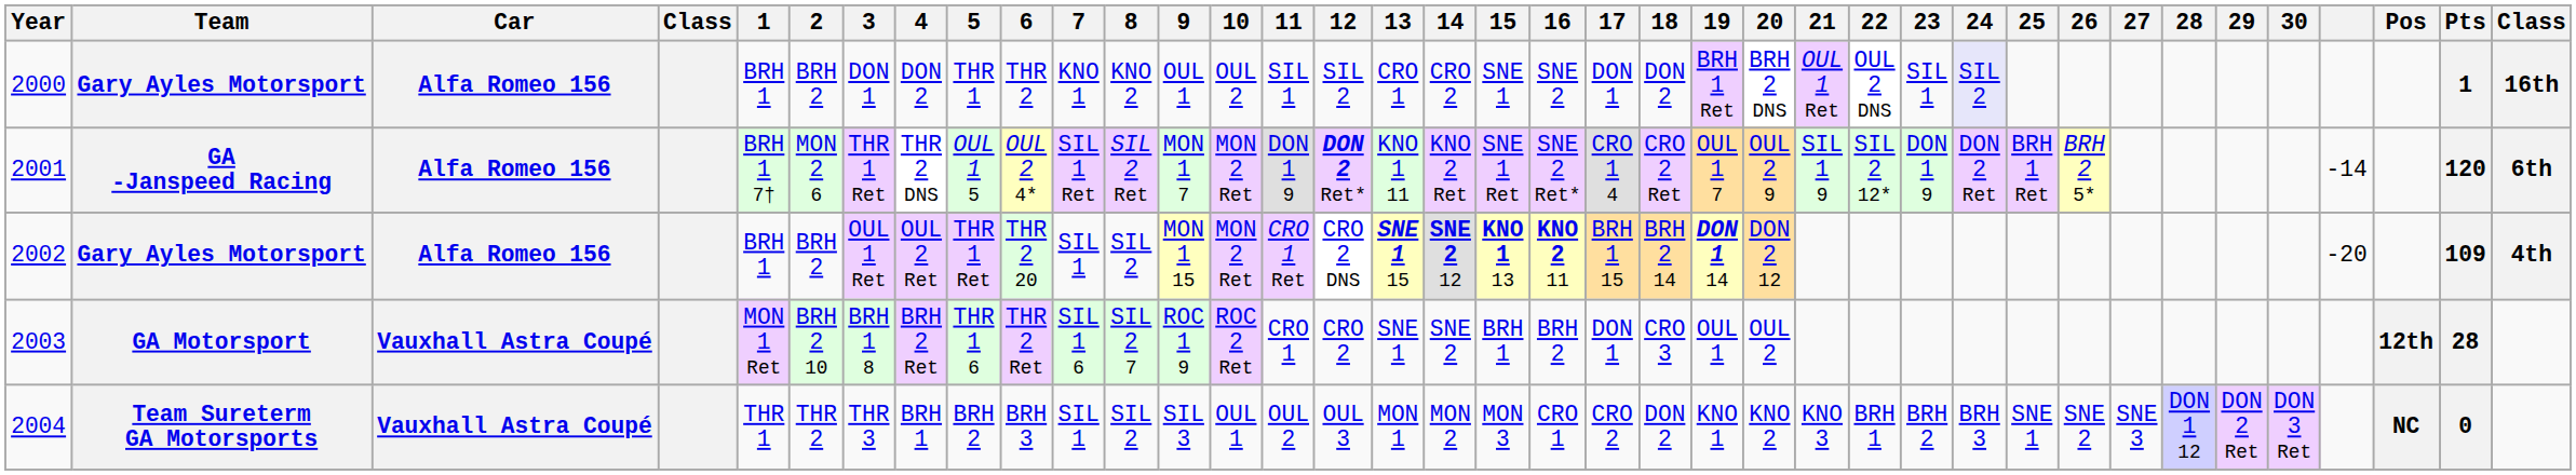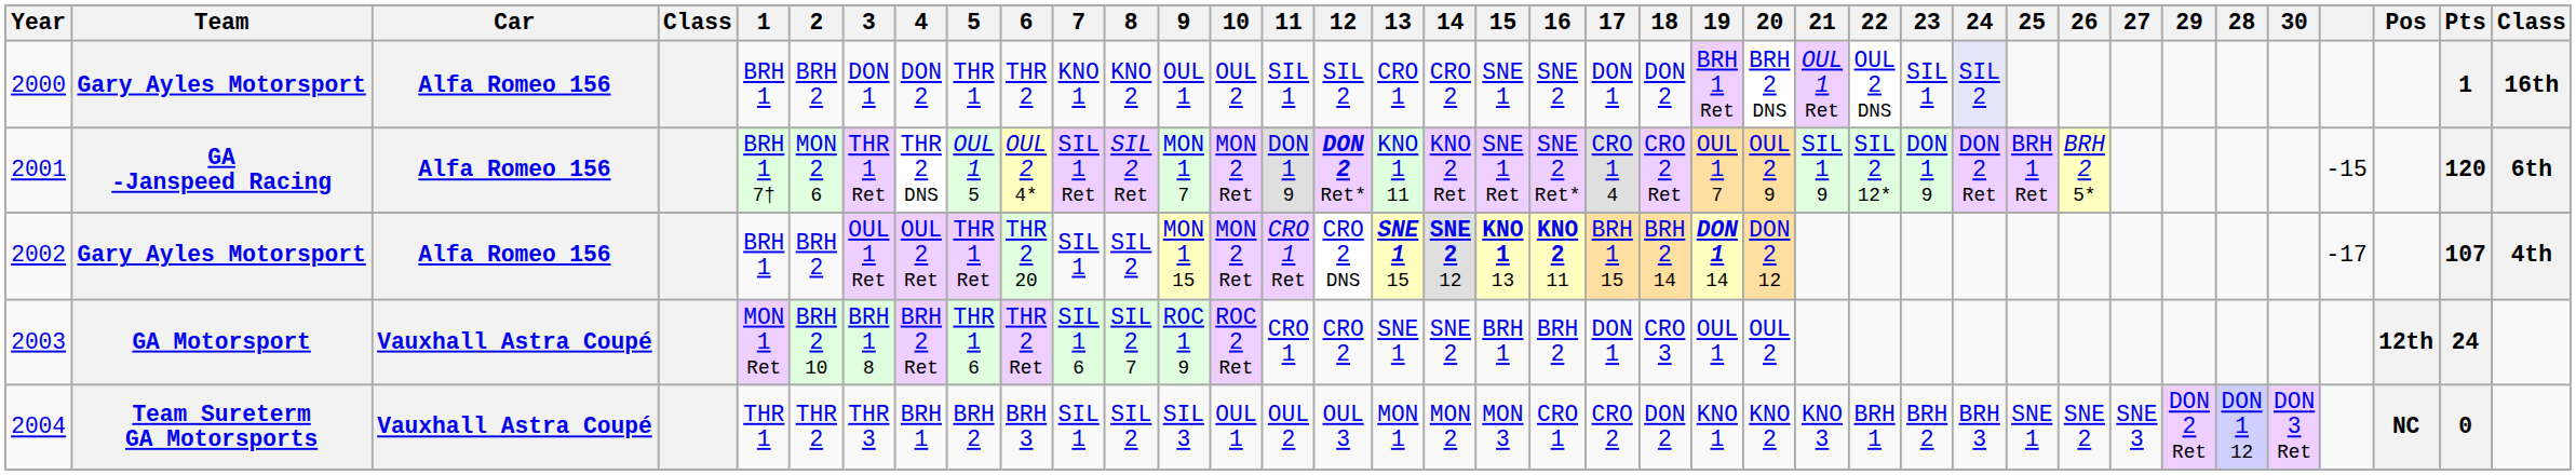 <table class="wikitable" style="text-align:center; font-size:85%">
 <tr>
 <th>Year</th>
 <th>Team</th>
 <th>Car</th>
 <th>Class</th>
 <th>1</th>
 <th>2</th>
 <th>3</th>
 <th>4</th>
 <th>5</th>
 <th>6</th>
 <th>7</th>
 <th>8</th>
 <th>9</th>
 <th>10</th>
 <th>11</th>
 <th>12</th>
 <th>13</th>
 <th>14</th>
 <th>15</th>
 <th>16</th>
 <th>17</th>
 <th>18</th>
 <th>19</th>
 <th>20</th>
 <th>21</th>
 <th>22</th>
 <th>23</th>
 <th>24</th>
 <th>25</th>
 <th>26</th>
 <th>27</th>
+<th>29</th>
 <th>28</th>
-<th>29</th>
 <th>30</th>
 <th></th>
 <th>Pos</th>
 <th>Pts</th>
 <th>Class</th>
 </tr>
 <tr>
 <td><a href='#'>2000</a></td>
 <th nowrap><a href='#'>Gary Ayles Motorsport</a></th>
 <th nowrap><a href='#'>Alfa Romeo 156</a></th>
 <th><span></span></th>
 <td><a href='#'>BRH<br>1</a></td>
 <td><a href='#'>BRH<br>2</a></td>
 <td><a href='#'>DON<br>1</a></td>
 <td><a href='#'>DON<br>2</a></td>
 <td><a href='#'>THR<br>1</a></td>
 <td><a href='#'>THR<br>2</a></td>
 <td><a href='#'>KNO<br>1</a></td>
 <td><a href='#'>KNO<br>2</a></td>
 <td><a href='#'>OUL<br>1</a></td>
 <td><a href='#'>OUL<br>2</a></td>
 <td><a href='#'>SIL<br>1</a></td>
 <td><a href='#'>SIL<br>2</a></td>
 <td><a href='#'>CRO<br>1</a></td>
 <td><a href='#'>CRO<br>2</a></td>
 <td><a href='#'>SNE<br>1</a></td>
 <td><a href='#'>SNE<br>2</a></td>
 <td><a href='#'>DON<br>1</a></td>
 <td><a href='#'>DON<br>2</a></td>
 <td style="background:#EFCFFF;"><a href='#'>BRH<br>1</a><br><small>Ret</small></td>
 <td style="background:#FFFFFF;"><a href='#'>BRH<br>2</a><br><small>DNS</small></td>
 <td style="background:#EFCFFF;"><em><a href='#'>OUL<br>1</a></em><br><small>Ret</small></td>
 <td style="background:#FFFFFF;"><a href='#'>OUL<br>2</a><br><small>DNS</small></td>
 <td><a href='#'>SIL<br>1</a></td>
 <td style="background: lavender;"><a href='#'>SIL<br>2</a></td>
 <td></td>
 <td></td>
 <td></td>
 <td></td>
 <td></td>
 <td></td>
 <td></td>
 <td></td>
 <th>1</th>
 <th>16th</th>
 </tr>
 <tr>
 <td><a href='#'>2001</a></td>
 <th nowrap><a href='#'>GA</a><br><a href='#'>-Janspeed Racing</a></th>
 <th nowrap><a href='#'>Alfa Romeo 156</a></th>
 <th><span></span></th>
 <td style="background:#DFFFDF;"><a href='#'>BRH<br>1</a><br><small>7†</small></td>
 <td style="background:#DFFFDF;"><a href='#'>MON<br>2</a><br><small>6</small></td>
 <td style="background:#EFCFFF;"><a href='#'>THR<br>1</a><br><small>Ret</small></td>
 <td style="background:#FFFFFF;"><a href='#'>THR<br>2</a><br><small>DNS</small></td>
 <td style="background:#DFFFDF;"><em><a href='#'>OUL<br>1</a></em><br><small>5</small></td>
 <td style="background:#FFFFBF;"><em><a href='#'>OUL<br>2</a></em><br><small>4*</small></td>
 <td style="background:#EFCFFF;"><a href='#'>SIL<br>1</a><br><small>Ret</small></td>
 <td style="background:#EFCFFF;"><em><a href='#'>SIL<br>2</a></em><br><small>Ret</small></td>
 <td style="background:#DFFFDF;"><a href='#'>MON<br>1</a><br><small>7</small></td>
 <td style="background:#EFCFFF;"><a href='#'>MON<br>2</a><br><small>Ret</small></td>
 <td style="background:#DFDFDF;"><a href='#'>DON<br>1</a><br><small>9</small></td>
 <td style="background:#EFCFFF;"><strong><em><a href='#'>DON<br>2</a></em></strong><br><small>Ret*</small></td>
 <td style="background:#DFFFDF;"><a href='#'>KNO<br>1</a><br><small>11</small></td>
 <td style="background:#EFCFFF;"><a href='#'>KNO<br>2</a><br><small>Ret</small></td>
 <td style="background:#EFCFFF;"><a href='#'>SNE<br>1</a><br><small>Ret</small></td>
 <td style="background:#EFCFFF;"><a href='#'>SNE<br>2</a><br><small>Ret*</small></td>
 <td style="background:#DFDFDF;"><a href='#'>CRO<br>1</a><br><small>4</small></td>
 <td style="background:#EFCFFF;"><a href='#'>CRO<br>2</a><br><small>Ret</small></td>
 <td style="background:#FFDF9F;"><a href='#'>OUL<br>1</a><br><small>7</small></td>
 <td style="background:#FFDF9F;"><a href='#'>OUL<br>2</a><br><small>9</small></td>
 <td style="background:#DFFFDF;"><a href='#'>SIL<br>1</a><br><small>9</small></td>
 <td style="background:#DFFFDF;"><a href='#'>SIL<br>2</a><br><small>12*</small></td>
 <td style="background:#DFFFDF;"><a href='#'>DON<br>1</a><br><small>9</small></td>
 <td style="background:#EFCFFF;"><a href='#'>DON<br>2</a><br><small>Ret</small></td>
 <td style="background:#EFCFFF;"><a href='#'>BRH<br>1</a><br><small>Ret</small></td>
 <td style="background:#FFFFBF;"><em><a href='#'>BRH<br>2</a></em><br><small>5*</small></td>
 <td></td>
 <td></td>
 <td></td>
 <td></td>
-<td>-14</td>
+<td>-15</td>
 <td></td>
 <th>120</th>
 <th>6th</th>
 </tr>
 <tr>
 <td><a href='#'>2002</a></td>
 <th nowrap><a href='#'>Gary Ayles Motorsport</a></th>
 <th nowrap><a href='#'>Alfa Romeo 156</a></th>
 <th><span></span></th>
 <td><a href='#'>BRH<br>1</a></td>
 <td><a href='#'>BRH<br>2</a></td>
 <td style="background:#EFCFFF;"><a href='#'>OUL<br>1</a><br><small>Ret</small></td>
 <td style="background:#EFCFFF;"><a href='#'>OUL<br>2</a><br><small>Ret</small></td>
 <td style="background:#EFCFFF;"><a href='#'>THR<br>1</a><br><small>Ret</small></td>
 <td style="background:#DFFFDF;"><a href='#'>THR<br>2</a><br><small>20</small></td>
 <td><a href='#'>SIL<br>1</a></td>
 <td><a href='#'>SIL<br>2</a></td>
 <td style="background:#FFFFBF;"><a href='#'>MON<br>1</a><br><small>15</small></td>
 <td style="background:#EFCFFF;"><a href='#'>MON<br>2</a><br><small>Ret</small></td>
 <td style="background:#EFCFFF;"><em><a href='#'>CRO<br>1</a></em><br><small>Ret</small></td>
 <td style="background:#FFFFFF;"><a href='#'>CRO<br>2</a><br><small>DNS</small></td>
 <td style="background:#FFFFBF;"><strong><em><a href='#'>SNE<br>1</a></em></strong><br><small>15</small></td>
 <td style="background:#DFDFDF;"><strong><a href='#'>SNE<br>2</a></strong><br><small>12</small></td>
 <td style="background:#FFFFBF;"><strong><a href='#'>KNO<br>1</a></strong><br><small>13</small></td>
 <td style="background:#FFFFBF;"><strong><a href='#'>KNO<br>2</a></strong><br><small>11</small></td>
 <td style="background:#FFDF9F;"><a href='#'>BRH<br>1</a><br><small>15</small></td>
 <td style="background:#FFDF9F;"><a href='#'>BRH<br>2</a><br><small>14</small></td>
 <td style="background:#FFFFBF;"><strong><em><a href='#'>DON<br>1</a></em></strong><br><small>14</small></td>
 <td style="background:#FFDF9F;"><a href='#'>DON<br>2</a><br><small>12</small></td>
 <td></td>
 <td></td>
 <td></td>
 <td></td>
 <td></td>
 <td></td>
 <td></td>
 <td></td>
 <td></td>
 <td></td>
-<td>-20</td>
+<td>-17</td>
 <td></td>
-<th>109</th>
+<th>107</th>
 <th>4th</th>
 </tr>
 <tr>
 <td><a href='#'>2003</a></td>
 <th nowrap><a href='#'>GA Motorsport</a></th>
 <th nowrap><a href='#'>Vauxhall Astra Coupé</a></th>
 <th><span></span></th>
 <td style="background:#EFCFFF;"><a href='#'>MON<br>1</a><br><small>Ret</small></td>
 <td style="background:#DFFFDF;"><a href='#'>BRH<br>2</a><br><small>10</small></td>
 <td style="background:#DFFFDF;"><a href='#'>BRH<br>1</a><br><small>8</small></td>
 <td style="background:#EFCFFF;"><a href='#'>BRH<br>2</a><br><small>Ret</small></td>
 <td style="background:#DFFFDF;"><a href='#'>THR<br>1</a><br><small>6</small></td>
 <td style="background:#EFCFFF;"><a href='#'>THR<br>2</a><br><small>Ret</small></td>
 <td style="background:#DFFFDF;"><a href='#'>SIL<br>1</a><br><small>6</small></td>
 <td style="background:#DFFFDF;"><a href='#'>SIL<br>2</a><br><small>7</small></td>
 <td style="background:#DFFFDF;"><a href='#'>ROC<br>1</a><br><small>9</small></td>
 <td style="background:#EFCFFF;"><a href='#'>ROC<br>2</a><br><small>Ret</small></td>
 <td><a href='#'>CRO<br>1</a></td>
 <td><a href='#'>CRO<br>2</a></td>
 <td><a href='#'>SNE<br>1</a></td>
 <td><a href='#'>SNE<br>2</a></td>
 <td><a href='#'>BRH<br>1</a></td>
 <td><a href='#'>BRH<br>2</a></td>
 <td><a href='#'>DON<br>1</a></td>
 <td><a href='#'>CRO<br>3</a></td>
 <td><a href='#'>OUL<br>1</a></td>
 <td><a href='#'>OUL<br>2</a></td>
 <td></td>
 <td></td>
 <td></td>
 <td></td>
 <td></td>
 <td></td>
 <td></td>
 <td></td>
 <td></td>
 <td></td>
 <td></td>
 <th>12th</th>
-<th>28</th>
+<th>24</th>
 <td></td>
 </tr>
 <tr>
 <td><a href='#'>2004</a></td>
 <th nowrap><a href='#'>Team Sureterm<br>GA Motorsports</a></th>
 <th nowrap><a href='#'>Vauxhall Astra Coupé</a></th>
 <th></th>
 <td><a href='#'>THR<br>1</a></td>
 <td><a href='#'>THR<br>2</a></td>
 <td><a href='#'>THR<br>3</a></td>
 <td><a href='#'>BRH<br>1</a></td>
 <td><a href='#'>BRH<br>2</a></td>
 <td><a href='#'>BRH<br>3</a></td>
 <td><a href='#'>SIL<br>1</a></td>
 <td><a href='#'>SIL<br>2</a></td>
 <td><a href='#'>SIL<br>3</a></td>
 <td><a href='#'>OUL<br>1</a></td>
 <td><a href='#'>OUL<br>2</a></td>
 <td><a href='#'>OUL<br>3</a></td>
 <td><a href='#'>MON<br>1</a></td>
 <td><a href='#'>MON<br>2</a></td>
 <td><a href='#'>MON<br>3</a></td>
 <td><a href='#'>CRO<br>1</a></td>
 <td><a href='#'>CRO<br>2</a></td>
 <td><a href='#'>DON<br>2</a></td>
 <td><a href='#'>KNO<br>1</a></td>
 <td><a href='#'>KNO<br>2</a></td>
 <td><a href='#'>KNO<br>3</a></td>
 <td><a href='#'>BRH<br>1</a></td>
 <td><a href='#'>BRH<br>2</a></td>
 <td><a href='#'>BRH<br>3</a></td>
 <td><a href='#'>SNE<br>1</a></td>
 <td><a href='#'>SNE<br>2</a></td>
 <td><a href='#'>SNE<br>3</a></td>
+<td style="background:#EFCFFF;"><a href='#'>DON<br>2</a><br><small>Ret</small></td>
 <td style="background:#CFCFFF;"><a href='#'>DON<br>1</a><br><small>12</small></td>
-<td style="background:#EFCFFF;"><a href='#'>DON<br>2</a><br><small>Ret</small></td>
 <td style="background:#EFCFFF;"><a href='#'>DON<br>3</a><br><small>Ret</small></td>
 <td></td>
 <th>NC</th>
 <th>0</th>
 <td></td>
 </tr>
 </table>
